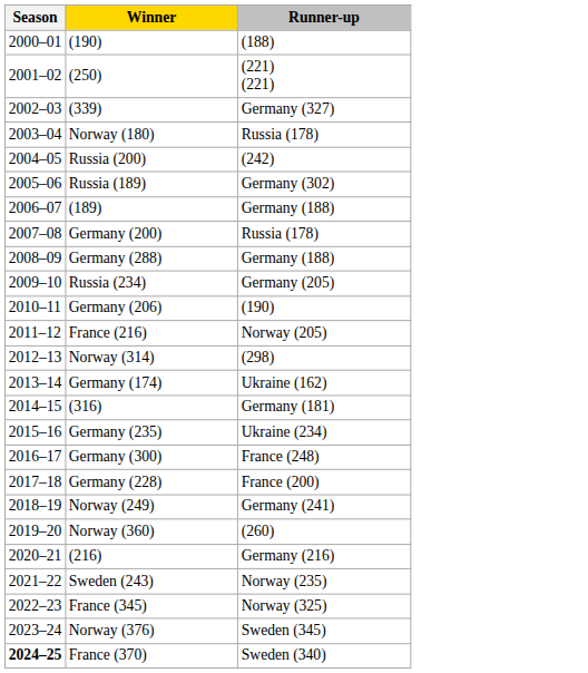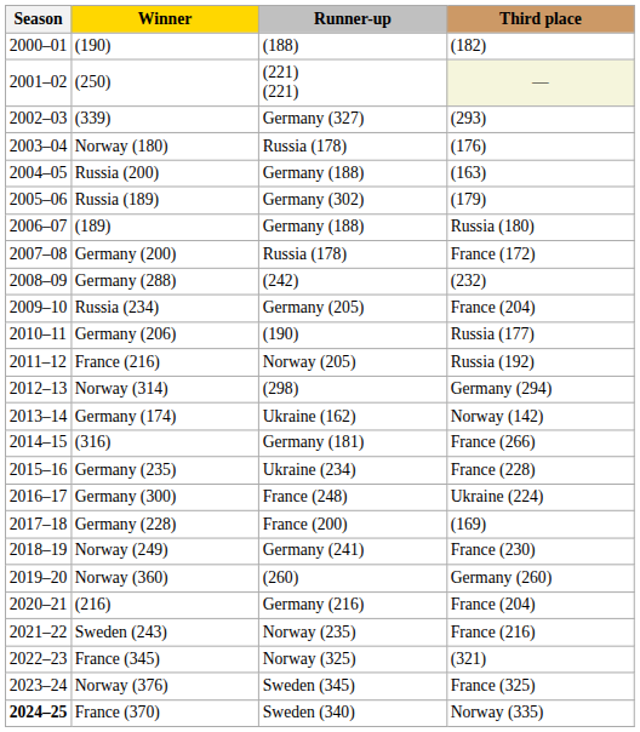 <table class="wikitable plainrowheaders" style="background:#fff; font-size:86%; line-height:16px; border:grey solid 1px; border-collapse:collapse;">
 <tr>
 <th>Season</th>
 <th scope="col" style="background:gold; width:150px;">Winner</th>
 <th scope="col" style="background:silver; width:150px;">Runner-up</th>
+<th scope="col" style="background:#c96; width:150px;">Third place</th>
 </tr>
 <tr>
 <td>2000–01</td>
 <td> (190)</td>
 <td> (188)</td>
+<td> (182)</td>
 </tr>
 <tr>
 <td>2001–02</td>
 <td> (250)</td>
 <td> (221)<br> (221)</td>
+<td bgcolor="F5F5DC" align="center">—</td>
 </tr>
 <tr>
 <td>2002–03</td>
 <td> (339)</td>
 <td> Germany (327)</td>
+<td> (293)</td>
 </tr>
 <tr>
 <td>2003–04</td>
 <td> Norway (180)</td>
 <td> Russia (178)</td>
+<td> (176)</td>
 </tr>
 <tr>
 <td>2004–05</td>
 <td> Russia (200)</td>
-<td> (242)</td>
+<td> Germany (188)</td>
+<td> (163)</td>
 </tr>
 <tr>
 <td>2005–06</td>
 <td> Russia (189)</td>
 <td> Germany (302)</td>
+<td> (179)</td>
 </tr>
 <tr>
 <td>2006–07</td>
 <td> (189)</td>
 <td> Germany (188)</td>
+<td> Russia (180)</td>
 </tr>
 <tr>
 <td>2007–08</td>
 <td> Germany (200)</td>
 <td> Russia (178)</td>
+<td> France (172)</td>
 </tr>
 <tr>
 <td>2008–09</td>
 <td> Germany (288)</td>
-<td> Germany (188)</td>
+<td> (242)</td>
+<td> (232)</td>
 </tr>
 <tr>
 <td>2009–10</td>
 <td> Russia (234)</td>
 <td> Germany (205)</td>
+<td> France (204)</td>
 </tr>
 <tr>
 <td>2010–11</td>
 <td> Germany (206)</td>
 <td> (190)</td>
+<td> Russia (177)</td>
 </tr>
 <tr>
 <td>2011–12</td>
 <td> France (216)</td>
 <td> Norway (205)</td>
+<td> Russia (192)</td>
 </tr>
 <tr>
 <td>2012–13</td>
 <td> Norway (314)</td>
 <td> (298)</td>
+<td> Germany (294)</td>
 </tr>
 <tr>
 <td>2013–14</td>
 <td> Germany (174)</td>
 <td> Ukraine (162)</td>
+<td> Norway (142)</td>
 </tr>
 <tr>
 <td>2014–15</td>
 <td> (316)</td>
 <td> Germany (181)</td>
+<td> France (266)</td>
 </tr>
 <tr>
 <td>2015–16</td>
 <td> Germany (235)</td>
 <td> Ukraine (234)</td>
+<td> France (228)</td>
 </tr>
 <tr>
 <td>2016–17</td>
 <td> Germany (300)</td>
 <td> France (248)</td>
+<td> Ukraine (224)</td>
 </tr>
 <tr>
 <td>2017–18</td>
 <td> Germany (228)</td>
 <td> France (200)</td>
+<td> (169)</td>
 </tr>
 <tr>
 <td>2018–19</td>
 <td> Norway (249)</td>
 <td> Germany (241)</td>
+<td> France (230)</td>
 </tr>
 <tr>
 <td>2019–20</td>
 <td> Norway (360)</td>
 <td> (260)</td>
+<td> Germany (260)</td>
 </tr>
 <tr>
 <td>2020–21</td>
 <td> (216)</td>
 <td> Germany (216)</td>
+<td> France (204)</td>
 </tr>
 <tr>
 <td>2021–22</td>
 <td> Sweden (243)</td>
 <td> Norway (235)</td>
+<td> France (216)</td>
 </tr>
 <tr>
 <td>2022–23</td>
 <td> France (345)</td>
 <td> Norway (325)</td>
+<td> (321)</td>
 </tr>
 <tr>
 <td>2023–24</td>
 <td> Norway (376)</td>
 <td> Sweden (345)</td>
+<td> France (325)</td>
 </tr>
 <tr>
 <td><strong>2024–25</strong></td>
 <td> France (370)</td>
 <td> Sweden (340)</td>
+<td> Norway (335)</td>
 </tr>
 </table>
